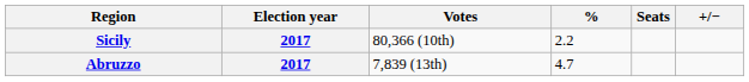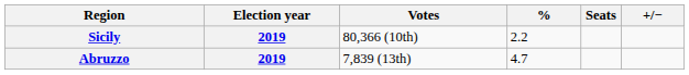 <table class=wikitable style="width:50%; border:1px #AAAAFF solid">
 <tr>
 <th width=19%>Region</th>
 <th width=13%>Election year</th>
 <th width=16%>Votes</th>
 <th width=7%>%</th>
 <th width=1%>Seats</th>
 <th width=6%>+/−</th>
 </tr>
 <tr>
 <th><a href='#'>Sicily</a></th>
-<th><a href='#'>2017</a></th>
+<th><a href='#'>2019</a></th>
 <td>80,366 (10th)</td>
 <td>2.2</td>
 <td></td>
 <td></td>
 </tr>
 <tr>
 <th><a href='#'>Abruzzo</a></th>
-<th><a href='#'>2017</a></th>
+<th><a href='#'>2019</a></th>
 <td>7,839 (13th)</td>
 <td>4.7</td>
 <td></td>
 <td></td>
 </tr>
 </table>
